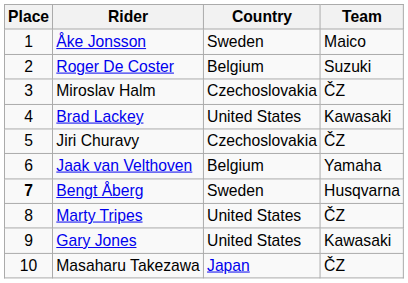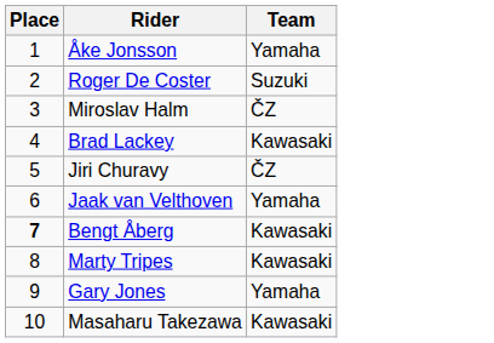 <table class="wikitable">
 <tr>
 <th>Place</th>
 <th>Rider</th>
-<th>Country</th>
 <th>Team</th>
 </tr>
 <tr>
 <td align="center">1</td>
 <td> <a href='#'>Åke Jonsson</a></td>
-<td>Sweden</td>
-<td>Maico</td>
+<td>Yamaha</td>
 </tr>
 <tr>
 <td align="center">2</td>
 <td> <a href='#'>Roger De Coster</a></td>
-<td>Belgium</td>
 <td>Suzuki</td>
 </tr>
 <tr>
 <td align="center">3</td>
 <td> Miroslav Halm</td>
-<td>Czechoslovakia</td>
 <td>ČZ</td>
 </tr>
 <tr>
 <td align="center">4</td>
 <td> <a href='#'>Brad Lackey</a></td>
-<td>United States</td>
 <td>Kawasaki</td>
 </tr>
 <tr>
 <td align="center">5</td>
 <td> Jiri Churavy</td>
-<td>Czechoslovakia</td>
 <td>ČZ</td>
 </tr>
 <tr>
 <td align="center">6</td>
 <td> <a href='#'>Jaak van Velthoven</a></td>
-<td>Belgium</td>
 <td>Yamaha</td>
 </tr>
 <tr>
 <td align="center"><strong>7</strong></td>
 <td> <a href='#'>Bengt Åberg</a></td>
-<td>Sweden</td>
-<td>Husqvarna</td>
+<td>Kawasaki</td>
 </tr>
 <tr>
 <td align="center">8</td>
 <td> <a href='#'>Marty Tripes</a></td>
-<td>United States</td>
-<td>ČZ</td>
+<td>Kawasaki</td>
 </tr>
 <tr>
 <td align="center">9</td>
 <td> <a href='#'>Gary Jones</a></td>
-<td>United States</td>
-<td>Kawasaki</td>
+<td>Yamaha</td>
 </tr>
 <tr>
 <td align="center">10</td>
 <td> Masaharu Takezawa</td>
-<td><a href='#'>Japan</a></td>
-<td>ČZ</td>
+<td>Kawasaki</td>
 </tr>
 </table>
